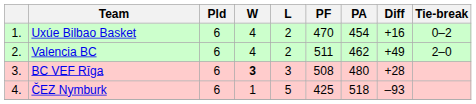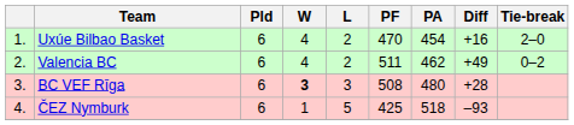 <table class="wikitable" style="text-align:center">
 <tr>
 <th width=25></th>
 <th width=220>Team</th>
 <th width=40>Pld</th>
 <th width=40>W</th>
 <th width=40>L</th>
 <th width=40>PF</th>
 <th width=40>PA</th>
 <th width=40>Diff</th>
 <th>Tie-break</th>
 </tr>
 <tr style="background:#ccffcc;">
 <td>1.</td>
 <td align=left> <a href='#'>Uxúe Bilbao Basket</a></td>
 <td>6</td>
 <td>4</td>
 <td>2</td>
 <td>470</td>
 <td>454</td>
 <td>+16</td>
-<td>0–2</td>
+<td>2–0</td>
 </tr>
 <tr style="background:#ccffcc;">
 <td>2.</td>
 <td align=left> <a href='#'>Valencia BC</a></td>
 <td>6</td>
 <td>4</td>
 <td>2</td>
 <td>511</td>
 <td>462</td>
 <td>+49</td>
-<td>2–0</td>
+<td>0–2</td>
 </tr>
 <tr style="background:#ffcccc;">
 <td>3.</td>
 <td align=left> <a href='#'>BC VEF Rīga</a></td>
 <td>6</td>
 <td><strong>3</strong></td>
 <td>3</td>
 <td>508</td>
 <td>480</td>
 <td>+28</td>
 <td></td>
 </tr>
 <tr style="background:#ffcccc;">
 <td>4.</td>
 <td align=left> <a href='#'>ČEZ Nymburk</a></td>
 <td>6</td>
 <td>1</td>
 <td>5</td>
 <td>425</td>
 <td>518</td>
 <td>–93</td>
 <td></td>
 </tr>
 <tr>
 </tr>
 </table>
